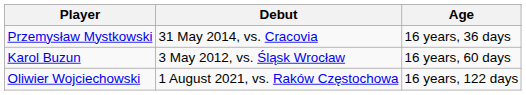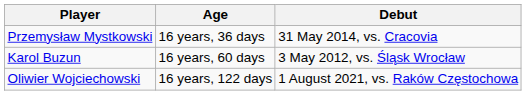 <table class="wikitable" style="text-align:left">
 <tr>
 <th>Player</th>
+<th>Age</th>
 <th>Debut</th>
-<th>Age</th>
 </tr>
 <tr>
 <td><a href='#'>Przemysław Mystkowski</a></td>
+<td>16 years, 36 days</td>
 <td>31 May 2014, vs. <a href='#'>Cracovia</a></td>
-<td>16 years, 36 days</td>
 </tr>
 <tr>
 <td><a href='#'>Karol Buzun</a></td>
+<td>16 years, 60 days</td>
 <td>3 May 2012, vs. <a href='#'>Śląsk Wrocław</a></td>
-<td>16 years, 60 days</td>
 </tr>
 <tr>
 <td><a href='#'>Oliwier Wojciechowski</a></td>
+<td>16 years, 122 days</td>
 <td>1 August 2021, vs. <a href='#'>Raków Częstochowa</a></td>
-<td>16 years, 122 days</td>
 </tr>
 </table>
